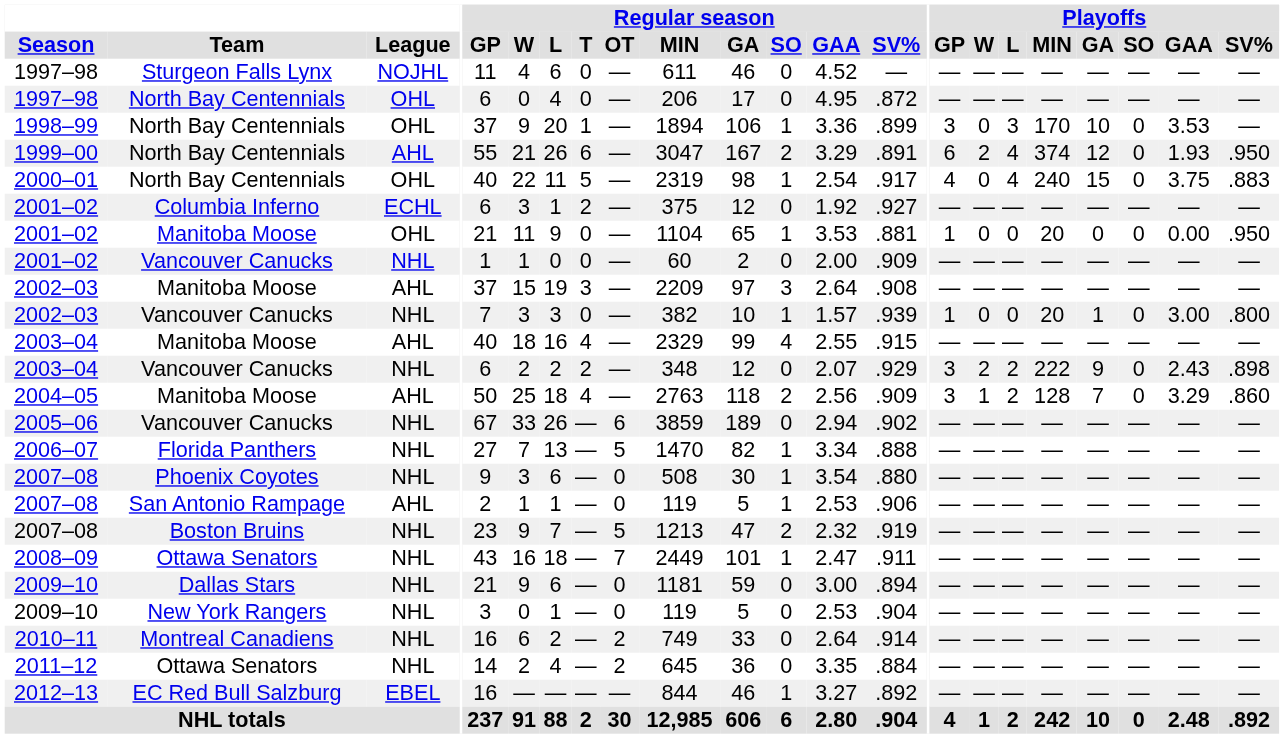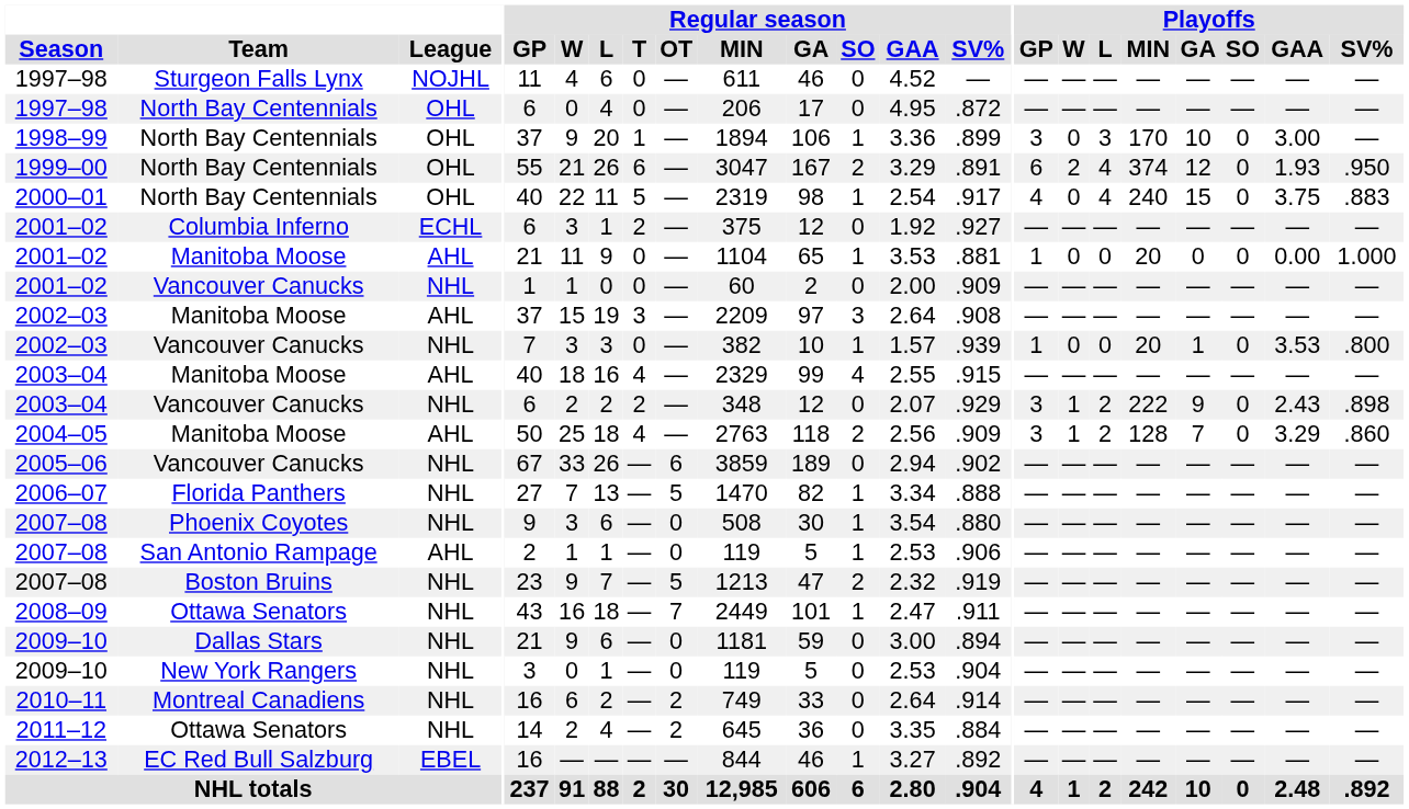 <table style="text-align:center; width:75%; border: 0; padding: 2px; border-spacing: 0;">
 <tr ALIGN="center" bgcolor="#e0e0e0">
 <th align="center" colspan="3" bgcolor="#ffffff"></th>
 <th align="center" rowspan="99" bgcolor="#ffffff"></th>
 <th align="center" colspan="10" bgcolor="#e0e0e0"><a href='#'>Regular season</a></th>
 <th align="center" rowspan="99" bgcolor="#ffffff"></th>
 <th align="center" colspan="8" bgcolor="#e0e0e0"><a href='#'>Playoffs</a></th>
 </tr>
 <tr ALIGN="center" bgcolor="#e0e0e0">
 <th><a href='#'>Season</a></th>
 <th>Team</th>
 <th>League</th>
 <th>GP</th>
 <th>W</th>
 <th>L</th>
 <th>T</th>
 <th>OT</th>
 <th>MIN</th>
 <th>GA</th>
 <th><a href='#'>SO</a></th>
 <th><a href='#'>GAA</a></th>
 <th><a href='#'>SV%</a></th>
 <th>GP</th>
 <th>W</th>
 <th>L</th>
 <th>MIN</th>
 <th>GA</th>
 <th>SO</th>
 <th>GAA</th>
 <th>SV%</th>
 </tr>
 <tr ALIGN="center">
 <td>1997–98</td>
 <td><a href='#'>Sturgeon Falls Lynx</a></td>
 <td><a href='#'>NOJHL</a></td>
 <td>11</td>
 <td>4</td>
 <td>6</td>
 <td>0</td>
 <td>—</td>
 <td>611</td>
 <td>46</td>
 <td>0</td>
 <td>4.52</td>
 <td>—</td>
 <td>—</td>
 <td>—</td>
 <td>—</td>
 <td>—</td>
 <td>—</td>
 <td>—</td>
 <td>—</td>
 <td>—</td>
 </tr>
 <tr ALIGN="center" bgcolor="#f0f0f0">
 <td><a href='#'>1997–98</a></td>
 <td><a href='#'>North Bay Centennials</a></td>
 <td><a href='#'>OHL</a></td>
 <td>6</td>
 <td>0</td>
 <td>4</td>
 <td>0</td>
 <td>—</td>
 <td>206</td>
 <td>17</td>
 <td>0</td>
 <td>4.95</td>
 <td>.872</td>
 <td>—</td>
 <td>—</td>
 <td>—</td>
 <td>—</td>
 <td>—</td>
 <td>—</td>
 <td>—</td>
 <td>—</td>
 </tr>
 <tr ALIGN="center">
 <td><a href='#'>1998–99</a></td>
 <td>North Bay Centennials</td>
 <td>OHL</td>
 <td>37</td>
 <td>9</td>
 <td>20</td>
 <td>1</td>
 <td>—</td>
 <td>1894</td>
 <td>106</td>
 <td>1</td>
 <td>3.36</td>
 <td>.899</td>
 <td>3</td>
 <td>0</td>
 <td>3</td>
 <td>170</td>
 <td>10</td>
 <td>0</td>
-<td>3.53</td>
+<td>3.00</td>
 <td>—</td>
 </tr>
 <tr ALIGN="center" bgcolor="#f0f0f0">
 <td><a href='#'>1999–00</a></td>
 <td>North Bay Centennials</td>
-<td><a href='#'>AHL</a></td>
+<td>OHL</td>
 <td>55</td>
 <td>21</td>
 <td>26</td>
 <td>6</td>
 <td>—</td>
 <td>3047</td>
 <td>167</td>
 <td>2</td>
 <td>3.29</td>
 <td>.891</td>
 <td>6</td>
 <td>2</td>
 <td>4</td>
 <td>374</td>
 <td>12</td>
 <td>0</td>
 <td>1.93</td>
 <td>.950</td>
 </tr>
 <tr ALIGN="center">
 <td><a href='#'>2000–01</a></td>
 <td>North Bay Centennials</td>
 <td>OHL</td>
 <td>40</td>
 <td>22</td>
 <td>11</td>
 <td>5</td>
 <td>—</td>
 <td>2319</td>
 <td>98</td>
 <td>1</td>
 <td>2.54</td>
 <td>.917</td>
 <td>4</td>
 <td>0</td>
 <td>4</td>
 <td>240</td>
 <td>15</td>
 <td>0</td>
 <td>3.75</td>
 <td>.883</td>
 </tr>
 <tr ALIGN="center" bgcolor="#f0f0f0">
 <td><a href='#'>2001–02</a></td>
 <td><a href='#'>Columbia Inferno</a></td>
 <td><a href='#'>ECHL</a></td>
 <td>6</td>
 <td>3</td>
 <td>1</td>
 <td>2</td>
 <td>—</td>
 <td>375</td>
 <td>12</td>
 <td>0</td>
 <td>1.92</td>
 <td>.927</td>
 <td>—</td>
 <td>—</td>
 <td>—</td>
 <td>—</td>
 <td>—</td>
 <td>—</td>
 <td>—</td>
 <td>—</td>
 </tr>
 <tr ALIGN="center">
 <td><a href='#'>2001–02</a></td>
 <td><a href='#'>Manitoba Moose</a></td>
-<td>OHL</td>
+<td><a href='#'>AHL</a></td>
 <td>21</td>
 <td>11</td>
 <td>9</td>
 <td>0</td>
 <td>—</td>
 <td>1104</td>
 <td>65</td>
 <td>1</td>
 <td>3.53</td>
 <td>.881</td>
 <td>1</td>
 <td>0</td>
 <td>0</td>
 <td>20</td>
 <td>0</td>
 <td>0</td>
 <td>0.00</td>
-<td>.950</td>
+<td>1.000</td>
 </tr>
 <tr ALIGN="center" bgcolor="#f0f0f0">
 <td><a href='#'>2001–02</a></td>
 <td><a href='#'>Vancouver Canucks</a></td>
 <td><a href='#'>NHL</a></td>
 <td>1</td>
 <td>1</td>
 <td>0</td>
 <td>0</td>
 <td>—</td>
 <td>60</td>
 <td>2</td>
 <td>0</td>
 <td>2.00</td>
 <td>.909</td>
 <td>—</td>
 <td>—</td>
 <td>—</td>
 <td>—</td>
 <td>—</td>
 <td>—</td>
 <td>—</td>
 <td>—</td>
 </tr>
 <tr ALIGN="center">
 <td><a href='#'>2002–03</a></td>
 <td>Manitoba Moose</td>
 <td>AHL</td>
 <td>37</td>
 <td>15</td>
 <td>19</td>
 <td>3</td>
 <td>—</td>
 <td>2209</td>
 <td>97</td>
 <td>3</td>
 <td>2.64</td>
 <td>.908</td>
 <td>—</td>
 <td>—</td>
 <td>—</td>
 <td>—</td>
 <td>—</td>
 <td>—</td>
 <td>—</td>
 <td>—</td>
 </tr>
 <tr ALIGN="center" bgcolor="#f0f0f0">
 <td><a href='#'>2002–03</a></td>
 <td>Vancouver Canucks</td>
 <td>NHL</td>
 <td>7</td>
 <td>3</td>
 <td>3</td>
 <td>0</td>
 <td>—</td>
 <td>382</td>
 <td>10</td>
 <td>1</td>
 <td>1.57</td>
 <td>.939</td>
 <td>1</td>
 <td>0</td>
 <td>0</td>
 <td>20</td>
 <td>1</td>
 <td>0</td>
-<td>3.00</td>
+<td>3.53</td>
 <td>.800</td>
 </tr>
 <tr ALIGN="center">
 <td><a href='#'>2003–04</a></td>
 <td>Manitoba Moose</td>
 <td>AHL</td>
 <td>40</td>
 <td>18</td>
 <td>16</td>
 <td>4</td>
 <td>—</td>
 <td>2329</td>
 <td>99</td>
 <td>4</td>
 <td>2.55</td>
 <td>.915</td>
 <td>—</td>
 <td>—</td>
 <td>—</td>
 <td>—</td>
 <td>—</td>
 <td>—</td>
 <td>—</td>
 <td>—</td>
 </tr>
 <tr ALIGN="center" bgcolor="#f0f0f0">
 <td><a href='#'>2003–04</a></td>
 <td>Vancouver Canucks</td>
 <td>NHL</td>
 <td>6</td>
 <td>2</td>
 <td>2</td>
 <td>2</td>
 <td>—</td>
 <td>348</td>
 <td>12</td>
 <td>0</td>
 <td>2.07</td>
 <td>.929</td>
 <td>3</td>
-<td>2</td>
+<td>1</td>
 <td>2</td>
 <td>222</td>
 <td>9</td>
 <td>0</td>
 <td>2.43</td>
 <td>.898</td>
 </tr>
 <tr ALIGN="center">
 <td><a href='#'>2004–05</a></td>
 <td>Manitoba Moose</td>
 <td>AHL</td>
 <td>50</td>
 <td>25</td>
 <td>18</td>
 <td>4</td>
 <td>—</td>
 <td>2763</td>
 <td>118</td>
 <td>2</td>
 <td>2.56</td>
 <td>.909</td>
 <td>3</td>
 <td>1</td>
 <td>2</td>
 <td>128</td>
 <td>7</td>
 <td>0</td>
 <td>3.29</td>
 <td>.860</td>
 </tr>
 <tr ALIGN="center" bgcolor="#f0f0f0">
 <td><a href='#'>2005–06</a></td>
 <td>Vancouver Canucks</td>
 <td>NHL</td>
 <td>67</td>
 <td>33</td>
 <td>26</td>
 <td>—</td>
 <td>6</td>
 <td>3859</td>
 <td>189</td>
 <td>0</td>
 <td>2.94</td>
 <td>.902</td>
 <td>—</td>
 <td>—</td>
 <td>—</td>
 <td>—</td>
 <td>—</td>
 <td>—</td>
 <td>—</td>
 <td>—</td>
 </tr>
 <tr ALIGN="center">
 <td><a href='#'>2006–07</a></td>
 <td><a href='#'>Florida Panthers</a></td>
 <td>NHL</td>
 <td>27</td>
 <td>7</td>
 <td>13</td>
 <td>—</td>
 <td>5</td>
 <td>1470</td>
 <td>82</td>
 <td>1</td>
 <td>3.34</td>
 <td>.888</td>
 <td>—</td>
 <td>—</td>
 <td>—</td>
 <td>—</td>
 <td>—</td>
 <td>—</td>
 <td>—</td>
 <td>—</td>
 </tr>
 <tr ALIGN="center" bgcolor="#f0f0f0">
 <td><a href='#'>2007–08</a></td>
 <td><a href='#'>Phoenix Coyotes</a></td>
 <td>NHL</td>
 <td>9</td>
 <td>3</td>
 <td>6</td>
 <td>—</td>
 <td>0</td>
 <td>508</td>
 <td>30</td>
 <td>1</td>
 <td>3.54</td>
 <td>.880</td>
 <td>—</td>
 <td>—</td>
 <td>—</td>
 <td>—</td>
 <td>—</td>
 <td>—</td>
 <td>—</td>
 <td>—</td>
 </tr>
 <tr ALIGN="center">
 <td><a href='#'>2007–08</a></td>
 <td><a href='#'>San Antonio Rampage</a></td>
 <td>AHL</td>
 <td>2</td>
 <td>1</td>
 <td>1</td>
 <td>—</td>
 <td>0</td>
 <td>119</td>
 <td>5</td>
 <td>1</td>
 <td>2.53</td>
 <td>.906</td>
 <td>—</td>
 <td>—</td>
 <td>—</td>
 <td>—</td>
 <td>—</td>
 <td>—</td>
 <td>—</td>
 <td>—</td>
 </tr>
 <tr ALIGN="center" bgcolor="#f0f0f0">
 <td>2007–08</td>
 <td><a href='#'>Boston Bruins</a></td>
 <td>NHL</td>
 <td>23</td>
 <td>9</td>
 <td>7</td>
 <td>—</td>
 <td>5</td>
 <td>1213</td>
 <td>47</td>
 <td>2</td>
 <td>2.32</td>
 <td>.919</td>
 <td>—</td>
 <td>—</td>
 <td>—</td>
 <td>—</td>
 <td>—</td>
 <td>—</td>
 <td>—</td>
 <td>—</td>
 </tr>
 <tr ALIGN="center">
 <td><a href='#'>2008–09</a></td>
 <td><a href='#'>Ottawa Senators</a></td>
 <td>NHL</td>
 <td>43</td>
 <td>16</td>
 <td>18</td>
 <td>—</td>
 <td>7</td>
 <td>2449</td>
 <td>101</td>
 <td>1</td>
 <td>2.47</td>
 <td>.911</td>
 <td>—</td>
 <td>—</td>
 <td>—</td>
 <td>—</td>
 <td>—</td>
 <td>—</td>
 <td>—</td>
 <td>—</td>
 </tr>
 <tr ALIGN="center" bgcolor="#f0f0f0">
 <td><a href='#'>2009–10</a></td>
 <td><a href='#'>Dallas Stars</a></td>
 <td>NHL</td>
 <td>21</td>
 <td>9</td>
 <td>6</td>
 <td>—</td>
 <td>0</td>
 <td>1181</td>
 <td>59</td>
 <td>0</td>
 <td>3.00</td>
 <td>.894</td>
 <td>—</td>
 <td>—</td>
 <td>—</td>
 <td>—</td>
 <td>—</td>
 <td>—</td>
 <td>—</td>
 <td>—</td>
 </tr>
 <tr ALIGN="center">
 <td>2009–10</td>
 <td><a href='#'>New York Rangers</a></td>
 <td>NHL</td>
 <td>3</td>
 <td>0</td>
 <td>1</td>
 <td>—</td>
 <td>0</td>
 <td>119</td>
 <td>5</td>
 <td>0</td>
 <td>2.53</td>
 <td>.904</td>
 <td>—</td>
 <td>—</td>
 <td>—</td>
 <td>—</td>
 <td>—</td>
 <td>—</td>
 <td>—</td>
 <td>—</td>
 </tr>
 <tr ALIGN="center" bgcolor="#f0f0f0">
 <td><a href='#'>2010–11</a></td>
 <td><a href='#'>Montreal Canadiens</a></td>
 <td>NHL</td>
 <td>16</td>
 <td>6</td>
 <td>2</td>
 <td>—</td>
 <td>2</td>
 <td>749</td>
 <td>33</td>
 <td>0</td>
 <td>2.64</td>
 <td>.914</td>
 <td>—</td>
 <td>—</td>
 <td>—</td>
 <td>—</td>
 <td>—</td>
 <td>—</td>
 <td>—</td>
 <td>—</td>
 </tr>
 <tr ALIGN="center">
 <td><a href='#'>2011–12</a></td>
 <td>Ottawa Senators</td>
 <td>NHL</td>
 <td>14</td>
 <td>2</td>
 <td>4</td>
 <td>—</td>
 <td>2</td>
 <td>645</td>
 <td>36</td>
 <td>0</td>
 <td>3.35</td>
 <td>.884</td>
 <td>—</td>
 <td>—</td>
 <td>—</td>
 <td>—</td>
 <td>—</td>
 <td>—</td>
 <td>—</td>
 <td>—</td>
 </tr>
 <tr ALIGN="center" bgcolor="#f0f0f0">
 <td><a href='#'>2012–13</a></td>
 <td><a href='#'>EC Red Bull Salzburg</a></td>
 <td><a href='#'>EBEL</a></td>
 <td>16</td>
 <td>—</td>
 <td>—</td>
 <td>—</td>
 <td>—</td>
 <td>844</td>
 <td>46</td>
 <td>1</td>
 <td>3.27</td>
 <td>.892</td>
 <td>—</td>
 <td>—</td>
 <td>—</td>
 <td>—</td>
 <td>—</td>
 <td>—</td>
 <td>—</td>
 <td>—</td>
 </tr>
 <tr ALIGN="center" bgcolor="#e0e0e0">
 <th colspan="3" align="center">NHL totals</th>
 <th>237</th>
 <th>91</th>
 <th>88</th>
 <th>2</th>
 <th>30</th>
 <th>12,985</th>
 <th>606</th>
 <th>6</th>
 <th>2.80</th>
 <th>.904</th>
 <th>4</th>
 <th>1</th>
 <th>2</th>
 <th>242</th>
 <th>10</th>
 <th>0</th>
 <th>2.48</th>
 <th>.892</th>
 </tr>
 </table>
